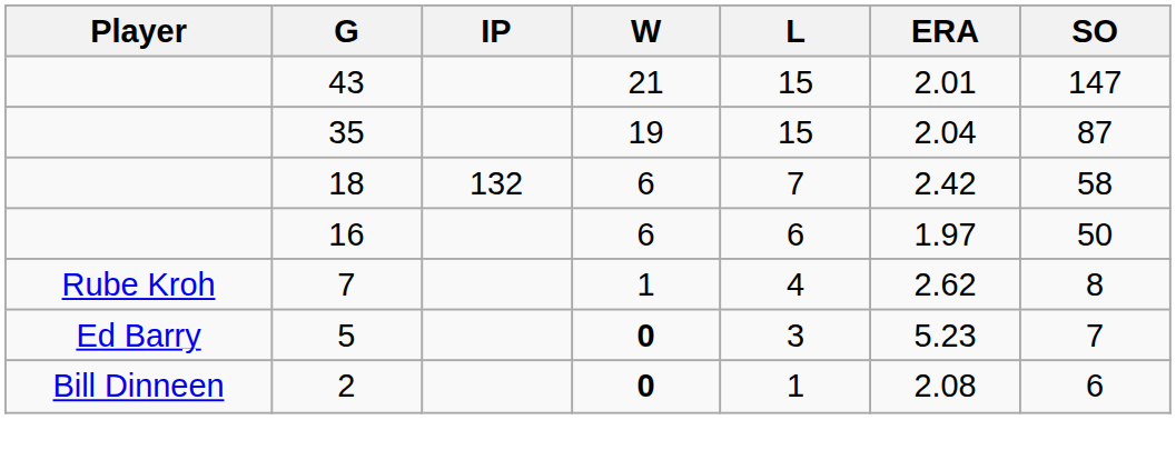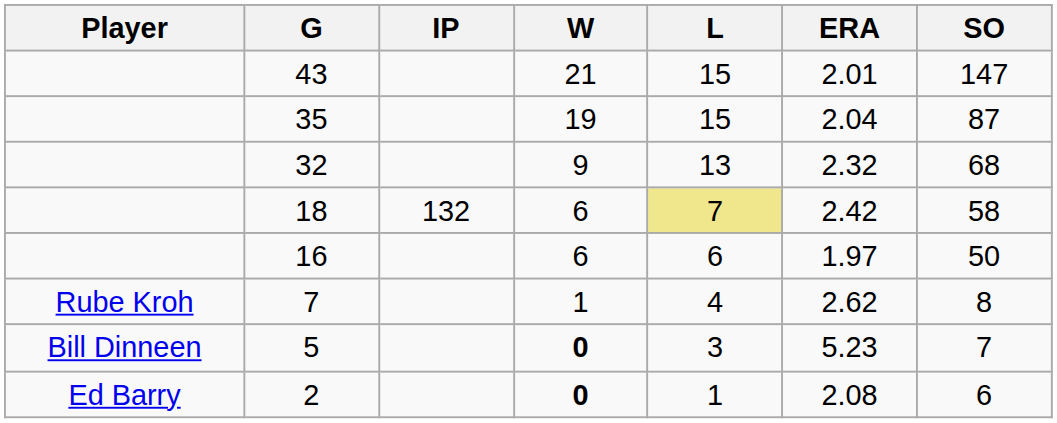 <table class="wikitable sortable" style="text-align:center; font-size: 95%;">
 <tr>
 <th bgcolor="#DDDDFF" width="16%">Player</th>
 <th bgcolor="#DDDDFF" width="9%">G</th>
 <th bgcolor="#DDDDFF" width="9%">IP</th>
 <th bgcolor="#DDDDFF" width="9%">W</th>
 <th bgcolor="#DDDDFF" width="9%">L</th>
 <th bgcolor="#DDDDFF" width="9%">ERA</th>
 <th bgcolor="#DDDDFF" width="9%">SO</th>
 </tr>
 <tr>
 <td></td>
 <td>43</td>
 <td></td>
 <td>21</td>
 <td>15</td>
 <td>2.01</td>
 <td>147</td>
 </tr>
 <tr>
 <td></td>
 <td>35</td>
 <td></td>
 <td>19</td>
 <td>15</td>
 <td>2.04</td>
 <td>87</td>
 </tr>
 <tr>
 <td></td>
+<td>32</td>
+<td></td>
+<td>9</td>
+<td>13</td>
+<td>2.32</td>
+<td>68</td>
+</tr>
+<tr>
+<td></td>
 <td>18</td>
 <td>132</td>
 <td>6</td>
-<td>7</td>
+<td style="background: khaki;">7</td>
 <td>2.42</td>
 <td>58</td>
 </tr>
 <tr>
 <td></td>
 <td>16</td>
 <td></td>
 <td>6</td>
 <td>6</td>
 <td>1.97</td>
 <td>50</td>
 </tr>
 <tr>
 <td><a href='#'>Rube Kroh</a></td>
 <td>7</td>
 <td></td>
 <td>1</td>
 <td>4</td>
 <td>2.62</td>
 <td>8</td>
 </tr>
 <tr>
-<td><a href='#'>Ed Barry</a></td>
+<td><a href='#'>Bill Dinneen</a></td>
 <td>5</td>
 <td></td>
 <td><strong>0</strong></td>
 <td>3</td>
 <td>5.23</td>
 <td>7</td>
 </tr>
 <tr>
-<td><a href='#'>Bill Dinneen</a></td>
+<td><a href='#'>Ed Barry</a></td>
 <td>2</td>
 <td></td>
 <td><strong>0</strong></td>
 <td>1</td>
 <td>2.08</td>
 <td>6</td>
 </tr>
 </table>
